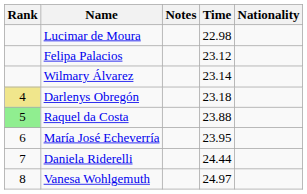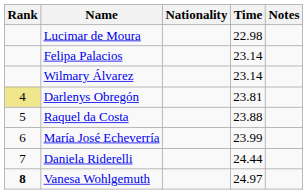 <table class="wikitable sortable" style="text-align:center">
 <tr>
 <th>Rank</th>
 <th>Name</th>
+<th>Nationality</th>
+<th>Time</th>
 <th>Notes</th>
-<th>Time</th>
-<th>Nationality</th>
 </tr>
 <tr>
 <td></td>
 <td align=left><a href='#'>Lucimar de Moura</a></td>
+<td align=left></td>
+<td>22.98</td>
 <td></td>
-<td>22.98</td>
-<td align=left></td>
 </tr>
 <tr>
 <td></td>
 <td align=left><a href='#'>Felipa Palacios</a></td>
+<td align=left></td>
+<td>23.14</td>
 <td></td>
-<td>23.12</td>
-<td align=left></td>
 </tr>
 <tr>
 <td></td>
 <td align=left><a href='#'>Wilmary Álvarez</a></td>
+<td align=left></td>
+<td>23.14</td>
 <td></td>
-<td>23.14</td>
-<td align=left></td>
 </tr>
 <tr>
 <td style="background: khaki;">4</td>
 <td align=left><a href='#'>Darlenys Obregón</a></td>
+<td align=left></td>
+<td>23.81</td>
 <td></td>
-<td>23.18</td>
-<td align=left></td>
 </tr>
 <tr>
-<td style="background: lightgreen;">5</td>
+<td>5</td>
 <td align=left><a href='#'>Raquel da Costa</a></td>
+<td align=left></td>
+<td>23.88</td>
 <td></td>
-<td>23.88</td>
-<td align=left></td>
 </tr>
 <tr>
 <td>6</td>
 <td align=left><a href='#'>María José Echeverría</a></td>
+<td align=left></td>
+<td>23.99</td>
 <td></td>
-<td>23.95</td>
-<td align=left></td>
 </tr>
 <tr>
 <td>7</td>
 <td align=left><a href='#'>Daniela Riderelli</a></td>
+<td align=left></td>
+<td>24.44</td>
 <td></td>
-<td>24.44</td>
-<td align=left></td>
 </tr>
 <tr>
-<td>8</td>
+<td><strong>8</strong></td>
 <td align=left><a href='#'>Vanesa Wohlgemuth</a></td>
+<td align=left></td>
+<td>24.97</td>
 <td></td>
-<td>24.97</td>
-<td align=left></td>
 </tr>
 </table>
